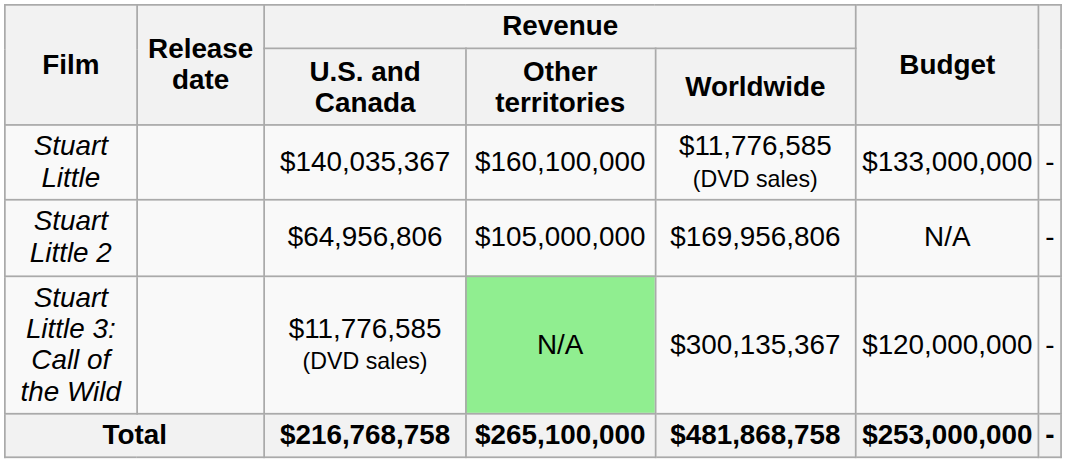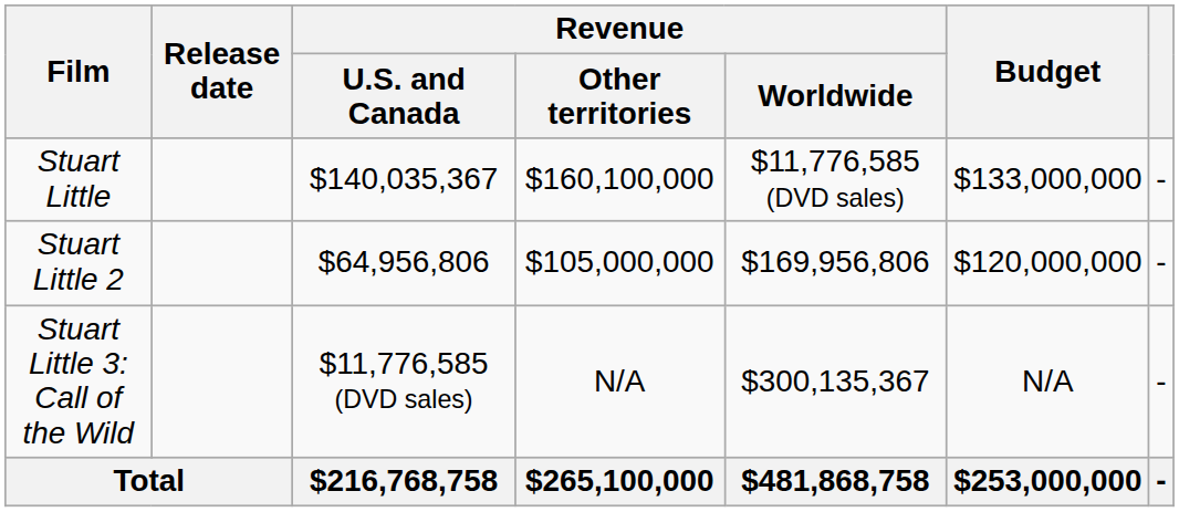 <table class="wikitable" border="1" style="text-align: center;">
 <tr>
 <th rowspan="2">Film</th>
 <th rowspan="2">Release date</th>
 <th colspan="3">Revenue</th>
 <th rowspan="2">Budget</th>
 <th rowspan="2"></th>
 </tr>
 <tr>
 <th>U.S. and Canada</th>
 <th>Other territories</th>
 <th>Worldwide</th>
 </tr>
 <tr>
 <td><em>Stuart Little</em></td>
 <td></td>
 <td>$140,035,367</td>
 <td>$160,100,000</td>
 <td>$11,776,585 <small>(DVD sales)</small></td>
 <td>$133,000,000</td>
 <td>-</td>
 </tr>
 <tr>
 <td><em>Stuart Little 2</em></td>
 <td></td>
 <td>$64,956,806</td>
 <td>$105,000,000</td>
 <td>$169,956,806</td>
-<td>N/A</td>
+<td>$120,000,000</td>
 <td>-</td>
 </tr>
 <tr>
 <td><em>Stuart Little 3: Call of the Wild</em></td>
 <td></td>
 <td>$11,776,585 <small>(DVD sales)</small></td>
-<td style="background: lightgreen;">N/A</td>
+<td>N/A</td>
 <td>$300,135,367</td>
-<td>$120,000,000</td>
+<td>N/A</td>
 <td>-</td>
 </tr>
 <tr>
 <th colspan="2">Total</th>
 <th>$216,768,758</th>
 <th>$265,100,000</th>
 <th>$481,868,758</th>
 <th>$253,000,000</th>
 <th>-</th>
 </tr>
 </table>
